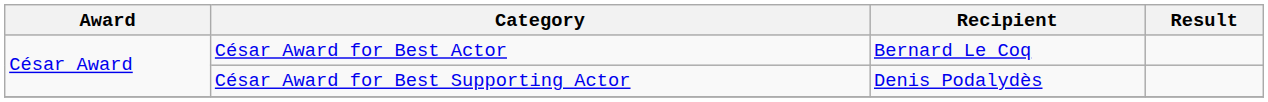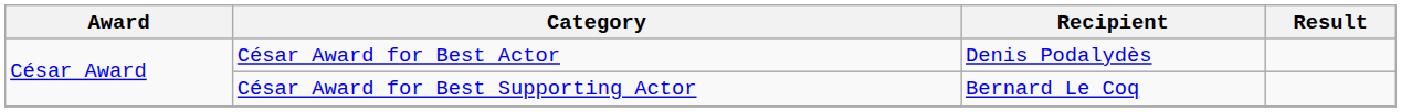 <table class="wikitable" style="width:99%;">
 <tr>
 <th>Award</th>
 <th>Category</th>
 <th>Recipient</th>
 <th>Result</th>
 </tr>
 <tr>
 <td rowspan=2><a href='#'>César Award</a></td>
 <td><a href='#'>César Award for Best Actor</a></td>
-<td><a href='#'>Bernard Le Coq</a></td>
+<td><a href='#'>Denis Podalydès</a></td>
 <td></td>
 </tr>
 <tr>
 <td><a href='#'>César Award for Best Supporting Actor</a></td>
-<td><a href='#'>Denis Podalydès</a></td>
+<td><a href='#'>Bernard Le Coq</a></td>
 <td></td>
 </tr>
 <tr>
 </tr>
 </table>
